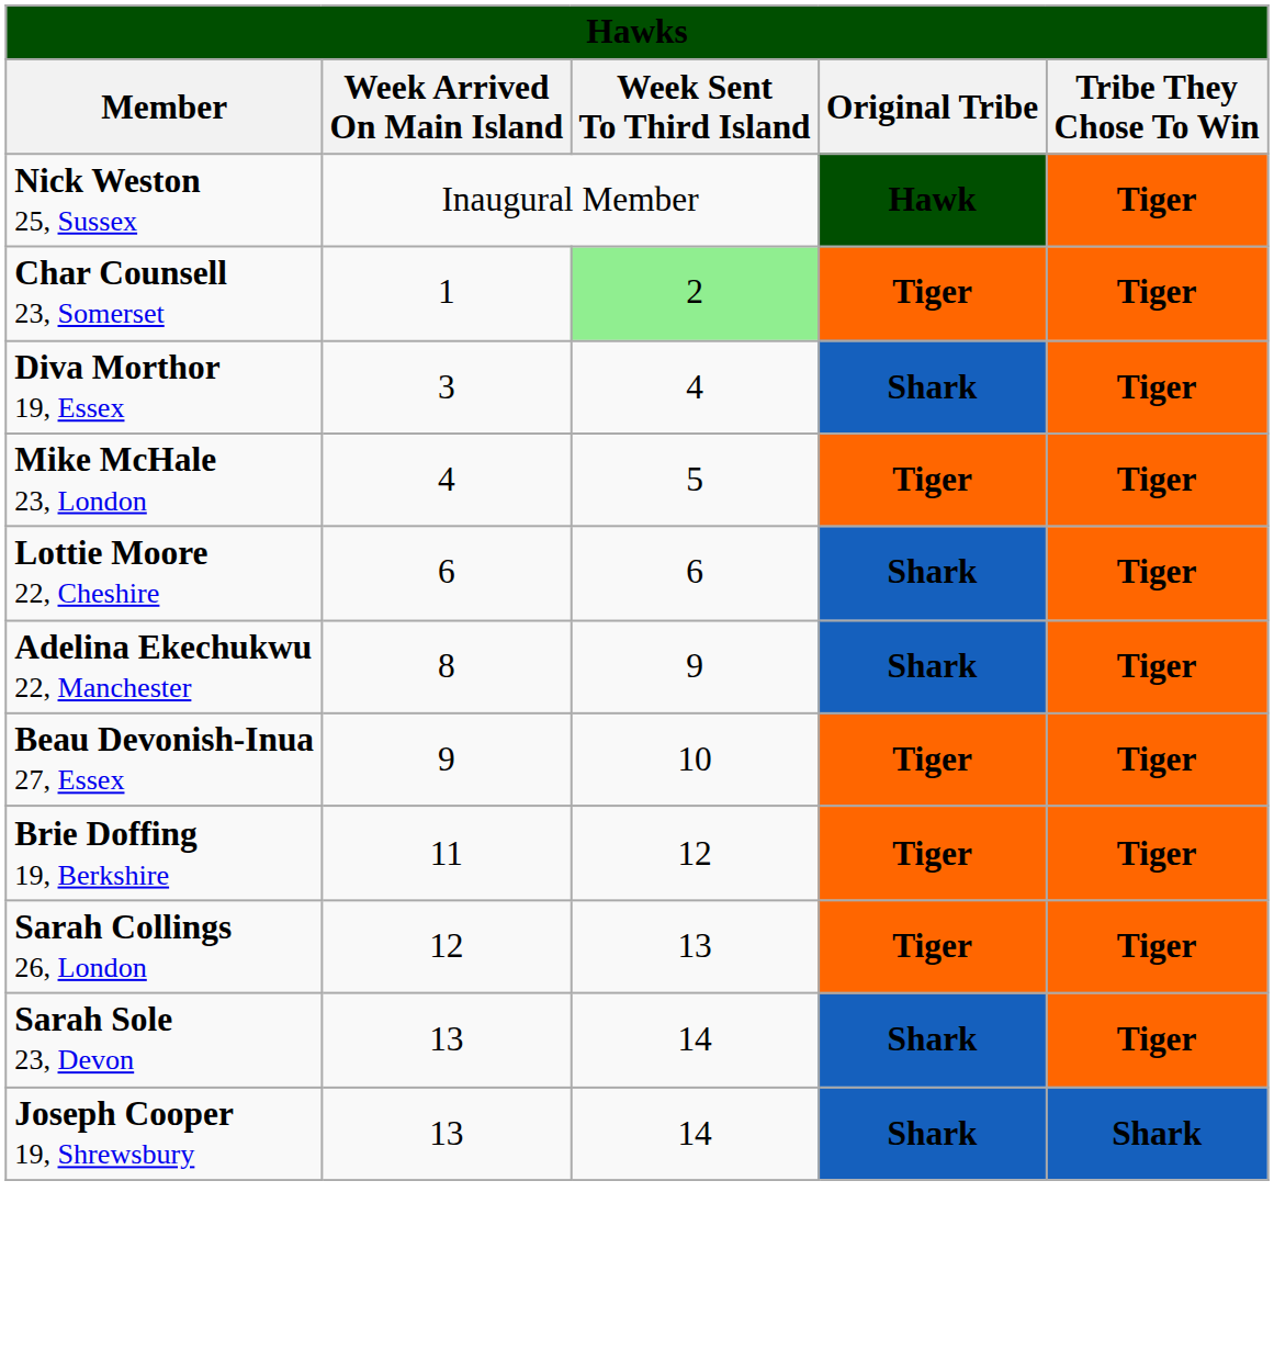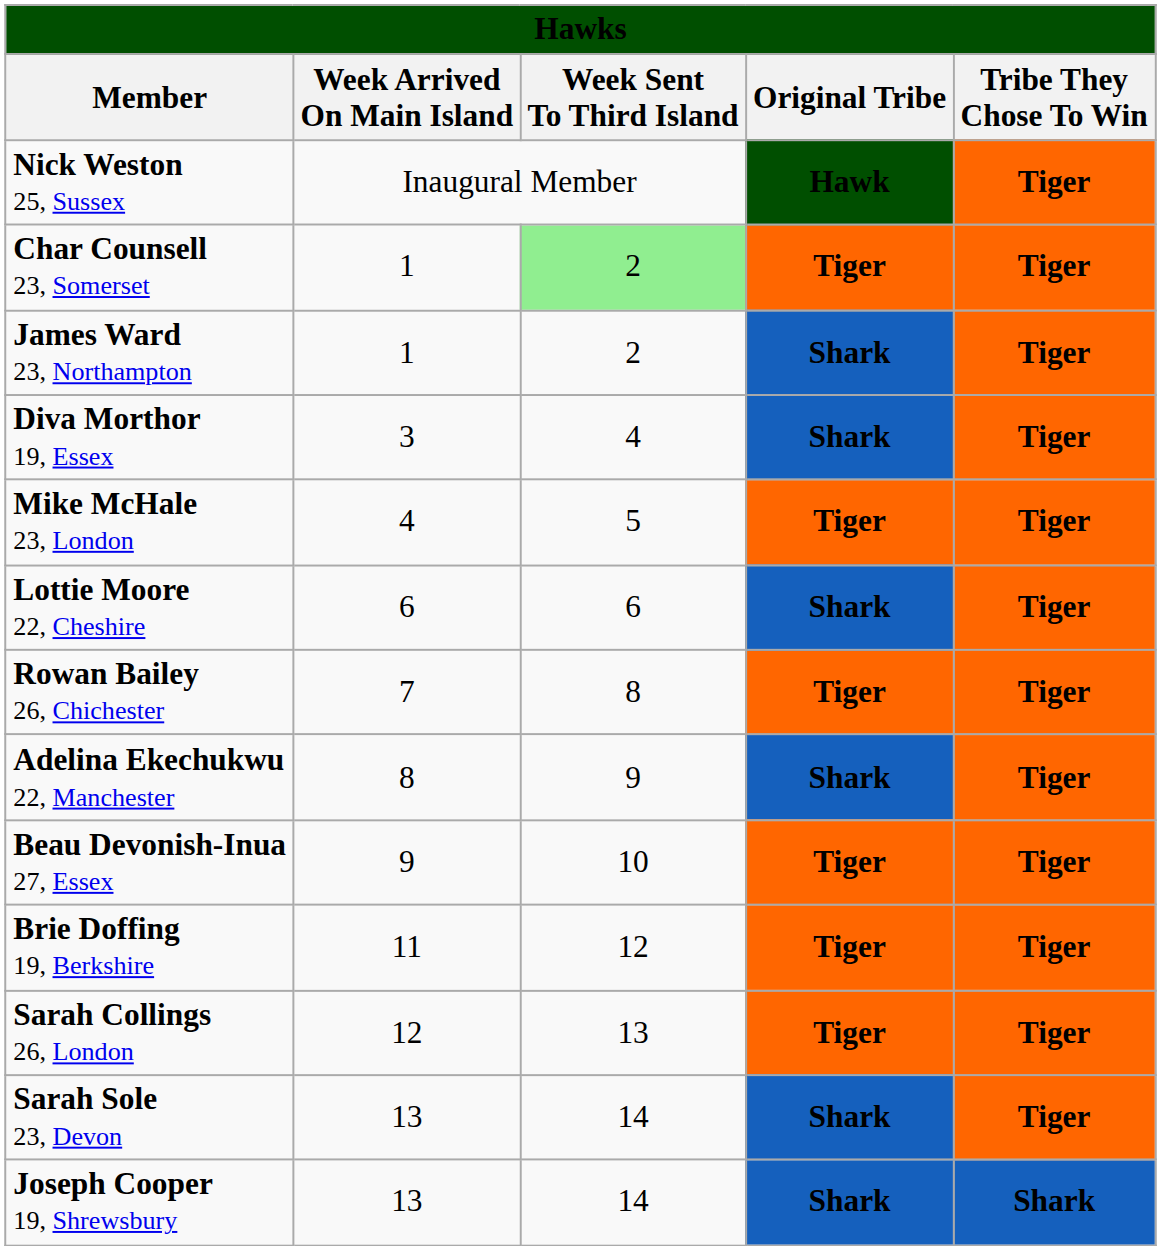 <table class="wikitable" style="margin: 1em auto 1em auto">
 <tr>
 <td colspan="5" bgcolor="#004F00" align="center"><span><strong>Hawks</strong></span></td>
 </tr>
 <tr>
 <th>Member</th>
 <th>Week Arrived<br>On Main Island</th>
 <th>Week Sent<br>To Third Island</th>
 <th>Original Tribe</th>
 <th>Tribe They<br>Chose To Win</th>
 </tr>
 <tr>
 <td align="left"><strong>Nick Weston</strong><small><br>25, <a href='#'>Sussex</a></small></td>
 <td colspan=2 align="center">Inaugural Member</td>
 <td bgcolor="#004F00" align="center"><span> <strong>Hawk</strong></span></td>
 <td bgcolor="#FF6600" align="center"><span><strong>Tiger</strong></span></td>
 </tr>
 <tr>
 <td align="left"><strong>Char Counsell</strong><small><br>23, <a href='#'>Somerset</a></small></td>
 <td align="center">1</td>
 <td align="center" style="background: lightgreen;">2</td>
 <td bgcolor="#FF6600" align="center"><strong>Tiger</strong></td>
 <td bgcolor="#FF6600" align="center"><strong>Tiger</strong></td>
 </tr>
 <tr>
+<td align="left"><strong>James Ward</strong><small><br>23, <a href='#'>Northampton</a></small></td>
+<td align="center">1</td>
+<td align="center">2</td>
+<td bgcolor="#1560BD" align="center"><span><strong>Shark</strong></span></td>
+<td bgcolor="#FF6600" align="center"><span><strong>Tiger</strong></span></td>
+</tr>
+<tr>
 <td align="left"><strong>Diva Morthor</strong><small><br>19, <a href='#'>Essex</a></small></td>
 <td align="center">3</td>
 <td align="center">4</td>
 <td bgcolor="#1560BD" align="center"><span><strong>Shark</strong></span></td>
 <td bgcolor="#FF6600" align="center"><span><strong>Tiger</strong></span></td>
 </tr>
 <tr>
 <td align="left"><strong>Mike McHale</strong><small><br>23, <a href='#'>London</a></small></td>
 <td align="center">4</td>
 <td align="center">5</td>
 <td bgcolor="#FF6600" align="center"><span><strong>Tiger</strong></span></td>
 <td bgcolor="#FF6600" align="center"><span><strong>Tiger</strong></span></td>
 </tr>
 <tr>
 <td align="left"><strong>Lottie Moore</strong><small><br>22, <a href='#'>Cheshire</a></small></td>
 <td align="center">6</td>
 <td align="center">6</td>
 <td bgcolor="#1560BD" align="center"><span><strong>Shark</strong></span></td>
 <td bgcolor="#FF6600" align="center"><strong>Tiger</strong></td>
+</tr>
+<tr>
+<td align="left"><strong>Rowan Bailey</strong><small><br>26, <a href='#'>Chichester</a></small></td>
+<td align="center">7</td>
+<td align="center">8</td>
+<td bgcolor="#FF6600" align="center"><span><strong>Tiger</strong></span></td>
+<td bgcolor="#FF6600" align="center"><span><strong>Tiger</strong></span></td>
 </tr>
 <tr>
 <td align="left"><strong>Adelina Ekechukwu</strong><small><br>22, <a href='#'>Manchester</a></small></td>
 <td align="center">8</td>
 <td align="center">9</td>
 <td bgcolor="#1560BD" align="center"><span><strong>Shark</strong></span></td>
 <td bgcolor="#FF6600" align="center"><span><strong>Tiger</strong></span></td>
 </tr>
 <tr>
 <td align="left"><strong>Beau Devonish-Inua</strong><small><br>27, <a href='#'>Essex</a></small></td>
 <td align="center">9</td>
 <td align="center">10</td>
 <td bgcolor="#FF6600" align="center"><span><strong>Tiger</strong></span></td>
 <td bgcolor="#FF6600" align="center"><span><strong>Tiger</strong></span></td>
 </tr>
 <tr>
 <td align="left"><strong>Brie Doffing</strong><small><br>19, <a href='#'>Berkshire</a></small></td>
 <td align="center">11</td>
 <td align="center">12</td>
 <td bgcolor="#FF6600" align="center"><span><strong>Tiger</strong></span></td>
 <td bgcolor="#FF6600" align="center"><span><strong>Tiger</strong></span></td>
 </tr>
 <tr>
 <td align="left"><strong>Sarah Collings</strong><small><br>26, <a href='#'>London</a></small></td>
 <td align="center">12</td>
 <td align="center">13</td>
 <td bgcolor="#FF6600" align="center"><span><strong>Tiger</strong></span></td>
 <td bgcolor="#FF6600" align="center"><span><strong>Tiger</strong></span></td>
 </tr>
 <tr>
 <td align="left"><strong>Sarah Sole</strong><small><br>23, <a href='#'>Devon</a></small></td>
 <td align="center">13</td>
 <td align="center">14</td>
 <td bgcolor="#1560BD" align="center"><span><strong>Shark</strong></span></td>
 <td bgcolor="#FF6600" align="center"><span><strong>Tiger</strong></span></td>
 </tr>
 <tr>
 <td align="left"><strong>Joseph Cooper</strong><small><br>19, <a href='#'>Shrewsbury</a></small></td>
 <td align="center">13</td>
 <td align="center">14</td>
 <td bgcolor="#1560BD" align="center"><span><strong>Shark</strong></span></td>
 <td bgcolor="#1560BD" align="center"><span><strong>Shark</strong></span></td>
 </tr>
 </table>
